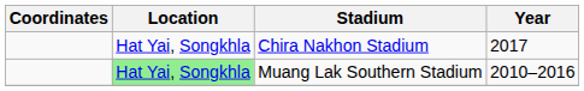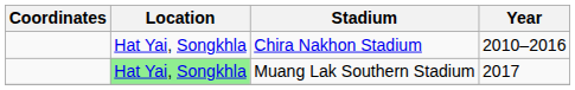 <table class="wikitable sortable">
 <tr>
 <th>Coordinates</th>
 <th>Location</th>
 <th>Stadium</th>
 <th>Year</th>
 </tr>
 <tr>
 <td></td>
 <td><a href='#'>Hat Yai</a>, <a href='#'>Songkhla</a></td>
 <td><a href='#'>Chira Nakhon Stadium</a></td>
-<td>2017</td>
+<td>2010–2016</td>
 </tr>
 <tr>
 <td></td>
 <td style="background: lightgreen;"><a href='#'>Hat Yai</a>, <a href='#'>Songkhla</a></td>
 <td>Muang Lak Southern Stadium</td>
-<td>2010–2016</td>
+<td>2017</td>
 </tr>
 <tr>
 </tr>
 </table>
